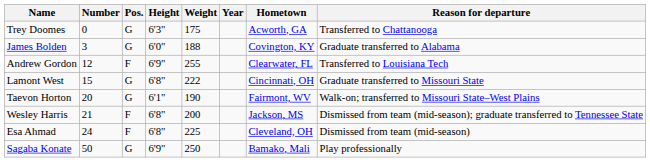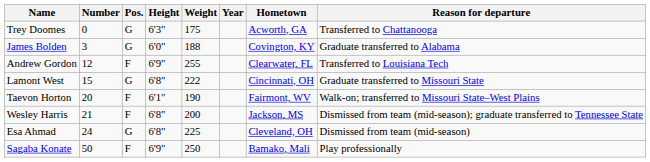 <table class="wikitable sortable" border="1">
 <tr>
 <th>Name</th>
 <th>Number</th>
 <th>Pos.</th>
 <th>Height</th>
 <th>Weight</th>
 <th>Year</th>
 <th>Hometown</th>
 <th class="unsortable">Reason for departure</th>
 </tr>
 <tr>
 <td>Trey Doomes</td>
 <td>0</td>
 <td>G</td>
 <td>6'3"</td>
 <td>175</td>
 <td></td>
 <td><a href='#'>Acworth, GA</a></td>
 <td>Transferred to <a href='#'>Chattanooga</a></td>
 </tr>
 <tr>
 <td><a href='#'>James Bolden</a></td>
 <td>3</td>
 <td>G</td>
 <td>6'0"</td>
 <td>188</td>
 <td></td>
 <td><a href='#'>Covington, KY</a></td>
 <td>Graduate transferred to <a href='#'>Alabama</a></td>
 </tr>
 <tr>
 <td>Andrew Gordon</td>
 <td>12</td>
 <td>F</td>
 <td>6'9"</td>
 <td>255</td>
 <td></td>
 <td><a href='#'>Clearwater, FL</a></td>
 <td>Transferred to <a href='#'>Louisiana Tech</a></td>
 </tr>
 <tr>
 <td>Lamont West</td>
 <td>15</td>
 <td>G</td>
 <td>6'8"</td>
 <td>222</td>
 <td></td>
 <td><a href='#'>Cincinnati, OH</a></td>
 <td>Graduate transferred to <a href='#'>Missouri State</a></td>
 </tr>
 <tr>
 <td>Taevon Horton</td>
 <td>20</td>
-<td>G</td>
+<td>F</td>
 <td>6'1"</td>
 <td>190</td>
 <td></td>
 <td><a href='#'>Fairmont, WV</a></td>
 <td>Walk-on; transferred to <a href='#'>Missouri State–West Plains</a></td>
 </tr>
 <tr>
 <td>Wesley Harris</td>
 <td>21</td>
 <td>F</td>
 <td>6'8"</td>
 <td>200</td>
 <td></td>
 <td><a href='#'>Jackson, MS</a></td>
 <td>Dismissed from team (mid-season); graduate transferred to <a href='#'>Tennessee State</a></td>
 </tr>
 <tr>
 <td>Esa Ahmad</td>
 <td>24</td>
-<td>F</td>
+<td>G</td>
 <td>6'8"</td>
 <td>225</td>
 <td></td>
 <td><a href='#'>Cleveland, OH</a></td>
 <td>Dismissed from team (mid-season)</td>
 </tr>
 <tr>
 <td><a href='#'>Sagaba Konate</a></td>
 <td>50</td>
-<td>G</td>
+<td>F</td>
 <td>6'9"</td>
 <td>250</td>
 <td></td>
 <td><a href='#'>Bamako, Mali</a></td>
 <td>Play professionally</td>
 </tr>
 </table>
